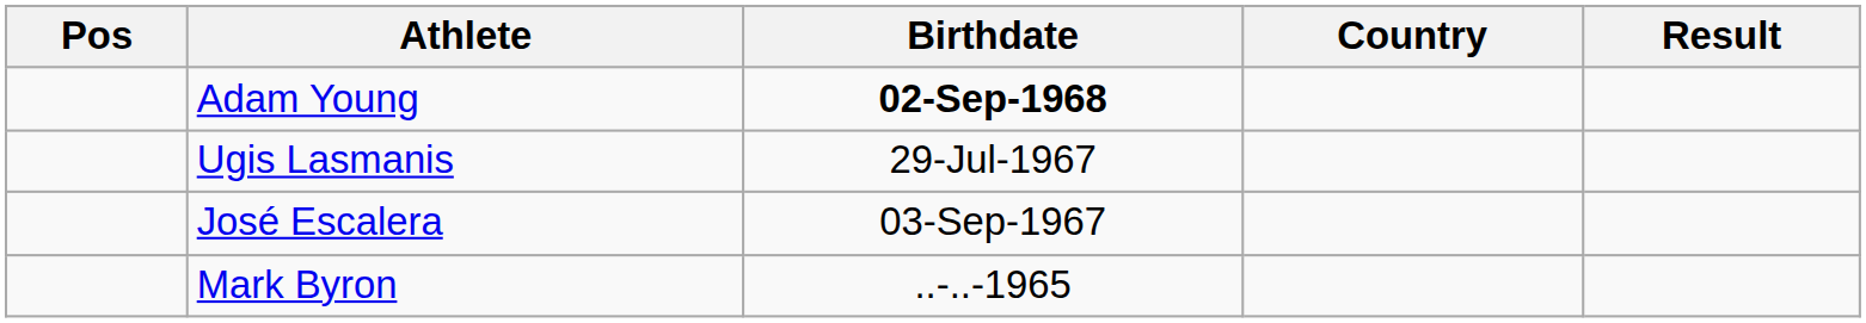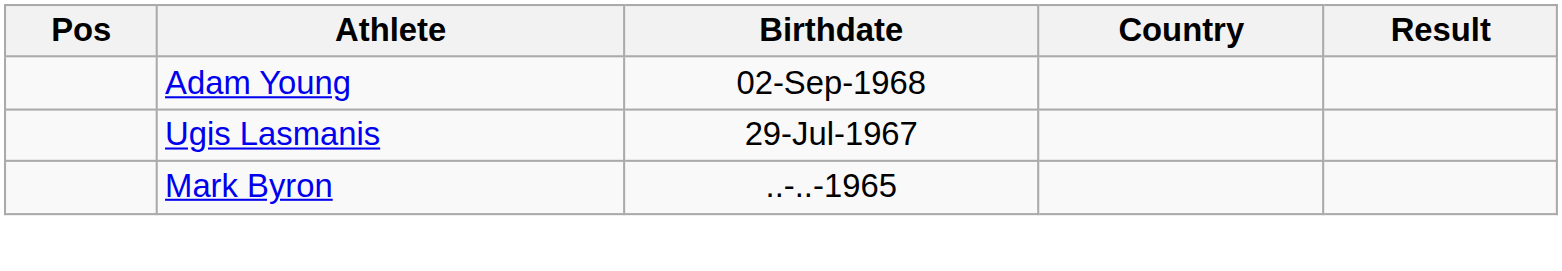 <table class="wikitable"  style="text-align:center; width:60%;">
 <tr>
 <th>Pos</th>
 <th>Athlete</th>
 <th>Birthdate</th>
 <th>Country</th>
 <th>Result</th>
 </tr>
 <tr>
 <td align=center></td>
 <td align=left><a href='#'>Adam Young</a></td>
-<td><strong>02-Sep-1968</strong></td>
+<td>02-Sep-1968</td>
 <td align=left></td>
 <td></td>
 </tr>
 <tr>
 <td align=center></td>
 <td align=left><a href='#'>Ugis Lasmanis</a></td>
 <td>29-Jul-1967</td>
 <td align=left></td>
 <td></td>
 </tr>
 <tr>
 <td align=center></td>
-<td align=left><a href='#'>José Escalera</a></td>
-<td>03-Sep-1967</td>
-<td align=left></td>
-<td></td>
-</tr>
-<tr>
-<td align=center></td>
 <td align=left><a href='#'>Mark Byron</a></td>
 <td>..-..-1965</td>
 <td align=left></td>
 <td></td>
 </tr>
 </table>
